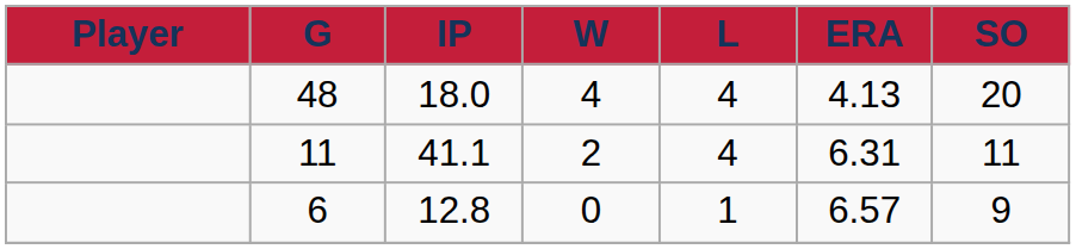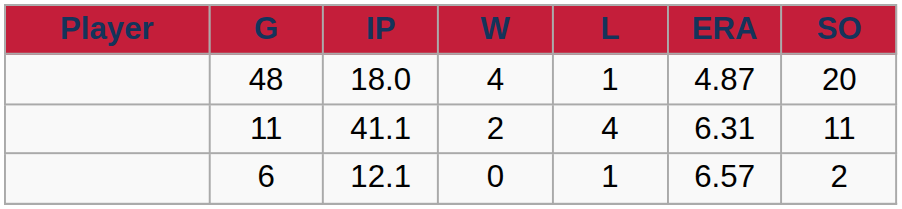 <table class="wikitable sortable">
 <tr>
 <th style="background:#C41E3A;color:#14345B;" width="16%">Player</th>
 <th style="background:#C41E3A;color:#14345B;" width="9%">G</th>
 <th style="background:#C41E3A;color:#14345B;" width="9%">IP</th>
 <th style="background:#C41E3A;color:#14345B;" width="9%">W</th>
 <th style="background:#C41E3A;color:#14345B;" width="9%">L</th>
 <th style="background:#C41E3A;color:#14345B;" width="9%">ERA</th>
 <th style="background:#C41E3A;color:#14345B;" width="9%">SO</th>
 </tr>
 <tr align="center">
 <td></td>
 <td>48</td>
 <td>18.0</td>
 <td>4</td>
-<td>4</td>
-<td>4.13</td>
+<td>1</td>
+<td>4.87</td>
 <td>20</td>
 </tr>
 <tr align="center">
 <td></td>
 <td>11</td>
 <td>41.1</td>
 <td>2</td>
 <td>4</td>
 <td>6.31</td>
 <td>11</td>
 </tr>
 <tr align="center">
 <td></td>
 <td>6</td>
-<td>12.8</td>
+<td>12.1</td>
 <td>0</td>
 <td>1</td>
 <td>6.57</td>
-<td>9</td>
+<td>2</td>
 </tr>
 <tr align="center">
 </tr>
 </table>
